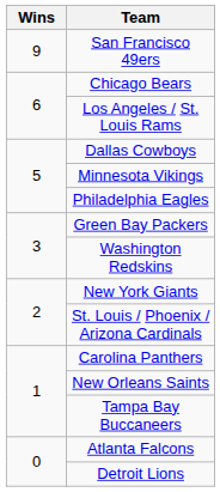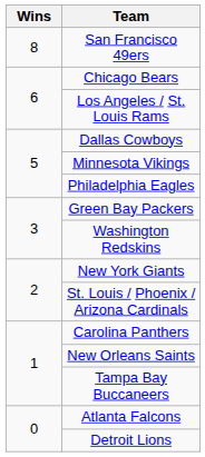 <table class="wikitable" style="text-align:center; margin-left:1em">
 <tr>
 <th width="55">Wins</th>
 <th align="center" width="145">Team</th>
 </tr>
 <tr>
-<td>9</td>
+<td>8</td>
 <td><a href='#'>San Francisco 49ers</a></td>
 </tr>
 <tr>
 <td rowspan=2>6</td>
 <td><a href='#'>Chicago Bears</a></td>
 </tr>
 <tr>
 <td><a href='#'>Los Angeles /</a> <a href='#'>St. Louis Rams</a></td>
 </tr>
 <tr>
 <td rowspan=3>5</td>
 <td><a href='#'>Dallas Cowboys</a></td>
 </tr>
 <tr>
 <td><a href='#'>Minnesota Vikings</a></td>
 </tr>
 <tr>
 <td><a href='#'>Philadelphia Eagles</a></td>
 </tr>
 <tr>
 <td rowspan=2>3</td>
 <td><a href='#'>Green Bay Packers</a></td>
 </tr>
 <tr>
 <td><a href='#'>Washington Redskins</a></td>
 </tr>
 <tr>
 <td rowspan=2>2</td>
 <td><a href='#'>New York Giants</a></td>
 </tr>
 <tr>
 <td><a href='#'>St. Louis /</a> <a href='#'>Phoenix / Arizona Cardinals</a></td>
 </tr>
 <tr>
 <td rowspan=3>1</td>
 <td><a href='#'>Carolina Panthers</a></td>
 </tr>
 <tr>
 <td><a href='#'>New Orleans Saints</a></td>
 </tr>
 <tr>
 <td><a href='#'>Tampa Bay Buccaneers</a></td>
 </tr>
 <tr>
 <td rowspan=2>0</td>
 <td><a href='#'>Atlanta Falcons</a></td>
 </tr>
 <tr>
 <td><a href='#'>Detroit Lions</a></td>
 </tr>
 </table>
